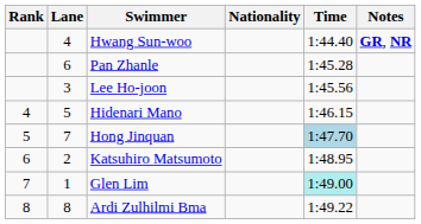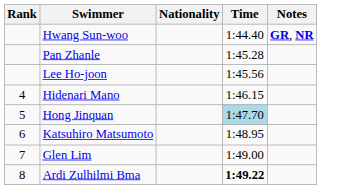 <table class="wikitable sortable" style="text-align:center">
 <tr>
 <th>Rank</th>
-<th>Lane</th>
 <th>Swimmer</th>
 <th>Nationality</th>
 <th>Time</th>
 <th>Notes</th>
 </tr>
 <tr>
 <td></td>
-<td>4</td>
 <td align=left><a href='#'>Hwang Sun-woo</a></td>
 <td align=left></td>
 <td>1:44.40</td>
 <td><strong><a href='#'>GR</a></strong>, <strong><a href='#'>NR</a></strong></td>
 </tr>
 <tr>
 <td></td>
-<td>6</td>
 <td align=left><a href='#'>Pan Zhanle</a></td>
 <td align=left></td>
 <td>1:45.28</td>
 <td></td>
 </tr>
 <tr>
 <td></td>
-<td>3</td>
 <td align=left><a href='#'>Lee Ho-joon</a></td>
 <td align=left></td>
 <td>1:45.56</td>
 <td></td>
 </tr>
 <tr>
 <td>4</td>
-<td>5</td>
 <td align=left><a href='#'>Hidenari Mano</a></td>
 <td align=left></td>
 <td>1:46.15</td>
 <td></td>
 </tr>
 <tr>
 <td>5</td>
-<td>7</td>
 <td align=left><a href='#'>Hong Jinquan</a></td>
 <td align=left></td>
 <td style="background: lightblue;">1:47.70</td>
 <td></td>
 </tr>
 <tr>
 <td>6</td>
-<td>2</td>
 <td align=left><a href='#'>Katsuhiro Matsumoto</a></td>
 <td align=left></td>
 <td>1:48.95</td>
 <td></td>
 </tr>
 <tr>
 <td>7</td>
-<td>1</td>
 <td align=left><a href='#'>Glen Lim</a></td>
 <td align=left></td>
-<td style="background: paleturquoise;">1:49.00</td>
+<td>1:49.00</td>
 <td></td>
 </tr>
 <tr>
 <td>8</td>
-<td>8</td>
 <td align=left><a href='#'>Ardi Zulhilmi Bma</a></td>
 <td align=left></td>
-<td>1:49.22</td>
+<td><strong>1:49.22</strong></td>
 <td></td>
 </tr>
 </table>
